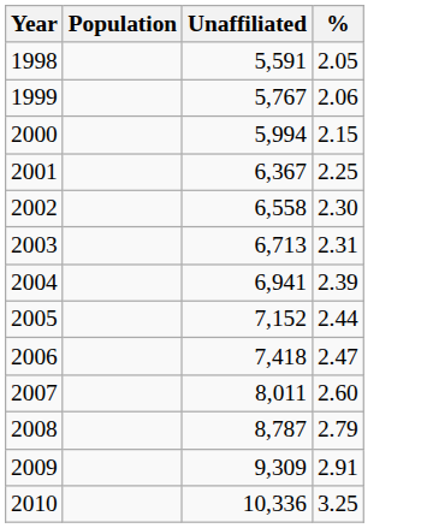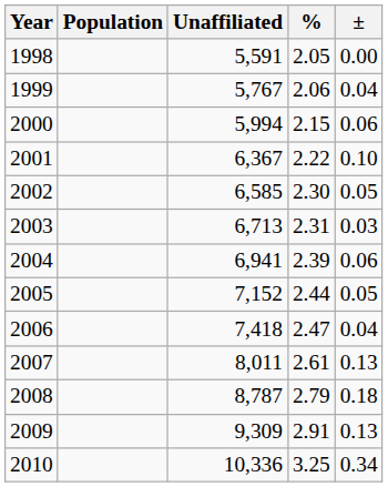 <table class="wikitable" style="text-align: right;">
 <tr>
 <th>Year</th>
 <th>Population</th>
 <th>Unaffiliated</th>
 <th>%</th>
+<th>±</th>
 </tr>
 <tr>
 <td>1998</td>
 <td></td>
 <td>5,591</td>
 <td>2.05</td>
+<td>0.00 </td>
 </tr>
 <tr>
 <td>1999</td>
 <td></td>
 <td>5,767</td>
 <td>2.06</td>
+<td>0.04 </td>
 </tr>
 <tr>
 <td>2000</td>
 <td></td>
 <td>5,994</td>
 <td>2.15</td>
+<td>0.06 </td>
 </tr>
 <tr>
 <td>2001</td>
 <td></td>
 <td>6,367</td>
-<td>2.25</td>
+<td>2.22</td>
+<td>0.10 </td>
 </tr>
 <tr>
 <td>2002</td>
 <td></td>
-<td>6,558</td>
+<td>6,585</td>
 <td>2.30</td>
+<td>0.05 </td>
 </tr>
 <tr>
 <td>2003</td>
 <td></td>
 <td>6,713</td>
 <td>2.31</td>
+<td>0.03 </td>
 </tr>
 <tr>
 <td>2004</td>
 <td></td>
 <td>6,941</td>
 <td>2.39</td>
+<td>0.06 </td>
 </tr>
 <tr>
 <td>2005</td>
 <td></td>
 <td>7,152</td>
 <td>2.44</td>
+<td>0.05 </td>
 </tr>
 <tr>
 <td>2006</td>
 <td></td>
 <td>7,418</td>
 <td>2.47</td>
+<td>0.04 </td>
 </tr>
 <tr>
 <td>2007</td>
 <td></td>
 <td>8,011</td>
-<td>2.60</td>
+<td>2.61</td>
+<td>0.13 </td>
 </tr>
 <tr>
 <td>2008</td>
 <td></td>
 <td>8,787</td>
 <td>2.79</td>
+<td>0.18 </td>
 </tr>
 <tr>
 <td>2009</td>
 <td></td>
 <td>9,309</td>
 <td>2.91</td>
+<td>0.13 </td>
 </tr>
 <tr>
 <td>2010</td>
 <td></td>
 <td>10,336</td>
 <td>3.25</td>
+<td>0.34 </td>
 </tr>
 </table>
